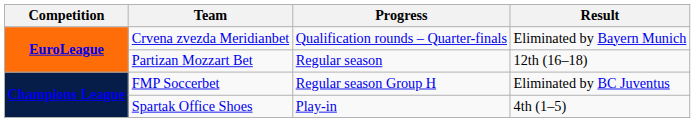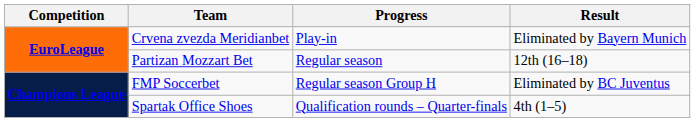 <table class="wikitable">
 <tr>
 <th>Competition</th>
 <th>Team</th>
 <th>Progress</th>
 <th>Result</th>
 </tr>
 <tr>
 <td rowspan="2" style="background:#ff6d09;color:#ffffff;text-align:center"><strong><a href='#'><span>EuroLeague</span></a></strong></td>
 <td><a href='#'>Crvena zvezda Meridianbet</a></td>
-<td><a href='#'>Qualification rounds – Quarter-finals</a></td>
+<td><a href='#'>Play-in</a></td>
 <td>Eliminated by  <a href='#'>Bayern Munich</a></td>
 </tr>
 <tr>
 <td><a href='#'>Partizan Mozzart Bet</a></td>
 <td><a href='#'>Regular season</a></td>
 <td>12th (16–18)</td>
 </tr>
 <tr>
 <td rowspan="2" style="background-color:#071D49;color:#D0D3D4;text-align:center"><strong><a href='#'><span>Champions League</span></a></strong></td>
 <td><a href='#'>FMP Soccerbet</a></td>
 <td><a href='#'>Regular season Group H</a></td>
 <td>Eliminated by  <a href='#'>BC Juventus</a></td>
 </tr>
 <tr>
 <td><a href='#'>Spartak Office Shoes</a></td>
-<td><a href='#'>Play-in</a></td>
+<td><a href='#'>Qualification rounds – Quarter-finals</a></td>
 <td>4th (1–5)</td>
 </tr>
 </table>
